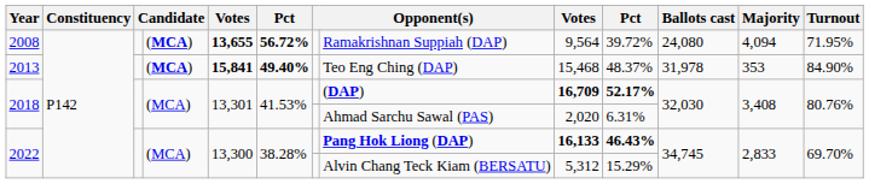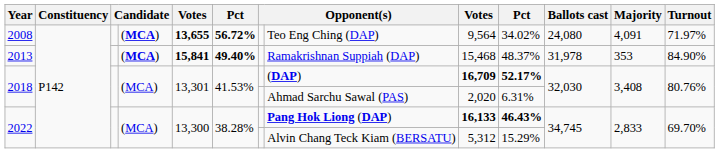 <table class="wikitable" style="margin:0.5em ; font-size:95%">
 <tr>
 <th>Year</th>
 <th>Constituency</th>
 <th colspan=2>Candidate</th>
 <th>Votes</th>
 <th>Pct</th>
 <th colspan=2>Opponent(s)</th>
 <th>Votes</th>
 <th>Pct</th>
 <th>Ballots cast</th>
 <th>Majority</th>
 <th>Turnout</th>
 </tr>
 <tr>
 <td><a href='#'>2008</a></td>
 <td rowspan=6>P142 </td>
 <td></td>
 <td> (<a href='#'><strong>MCA</strong></a>)</td>
 <td align="right"><strong>13,655</strong></td>
 <td><strong>56.72%</strong></td>
 <td></td>
-<td><a href='#'>Ramakrishnan Suppiah</a> (<a href='#'>DAP</a>)</td>
+<td>Teo Eng Ching (<a href='#'>DAP</a>)</td>
 <td align="right">9,564</td>
-<td>39.72%</td>
+<td>34.02%</td>
 <td>24,080</td>
-<td>4,094</td>
-<td>71.95%</td>
+<td>4,091</td>
+<td>71.97%</td>
 </tr>
 <tr>
 <td><a href='#'>2013</a></td>
 <td></td>
 <td> (<a href='#'><strong>MCA</strong></a>)</td>
 <td align="right"><strong>15,841</strong></td>
 <td><strong>49.40%</strong></td>
 <td></td>
-<td>Teo Eng Ching (<a href='#'>DAP</a>)</td>
+<td><a href='#'>Ramakrishnan Suppiah</a> (<a href='#'>DAP</a>)</td>
 <td align="right">15,468</td>
 <td>48.37%</td>
 <td>31,978</td>
 <td>353</td>
 <td>84.90%</td>
 </tr>
 <tr>
 <td rowspan=2><a href='#'>2018</a></td>
 <td rowspan=2 ></td>
 <td rowspan=2> (<a href='#'>MCA</a>)</td>
 <td rowspan=2 align="right">13,301</td>
 <td rowspan=2>41.53%</td>
 <td></td>
 <td> (<a href='#'><strong>DAP</strong></a>)</td>
 <td align="right"><strong>16,709</strong></td>
 <td><strong>52.17%</strong></td>
 <td rowspan=2>32,030</td>
 <td rowspan=2>3,408</td>
 <td rowspan=2>80.76%</td>
 </tr>
 <tr>
 <td></td>
 <td>Ahmad Sarchu Sawal (<a href='#'>PAS</a>)</td>
 <td align="right">2,020</td>
 <td>6.31%</td>
 </tr>
 <tr>
 <td rowspan="2"><a href='#'>2022</a></td>
 <td rowspan="2" ></td>
 <td rowspan="2"> (<a href='#'>MCA</a>)</td>
 <td rowspan="2" align="right">13,300</td>
 <td rowspan="2">38.28%</td>
 <td></td>
 <td><strong><a href='#'>Pang Hok Liong</a></strong> (<a href='#'><strong>DAP</strong></a>)</td>
 <td align="right"><strong>16,133</strong></td>
 <td><strong>46.43%</strong></td>
 <td rowspan="2">34,745</td>
 <td rowspan="2">2,833</td>
 <td rowspan="2">69.70%</td>
 </tr>
 <tr>
 <td bgcolor=></td>
 <td>Alvin Chang Teck Kiam (<a href='#'>BERSATU</a>)</td>
 <td align="right">5,312</td>
 <td>15.29%</td>
 </tr>
 </table>
